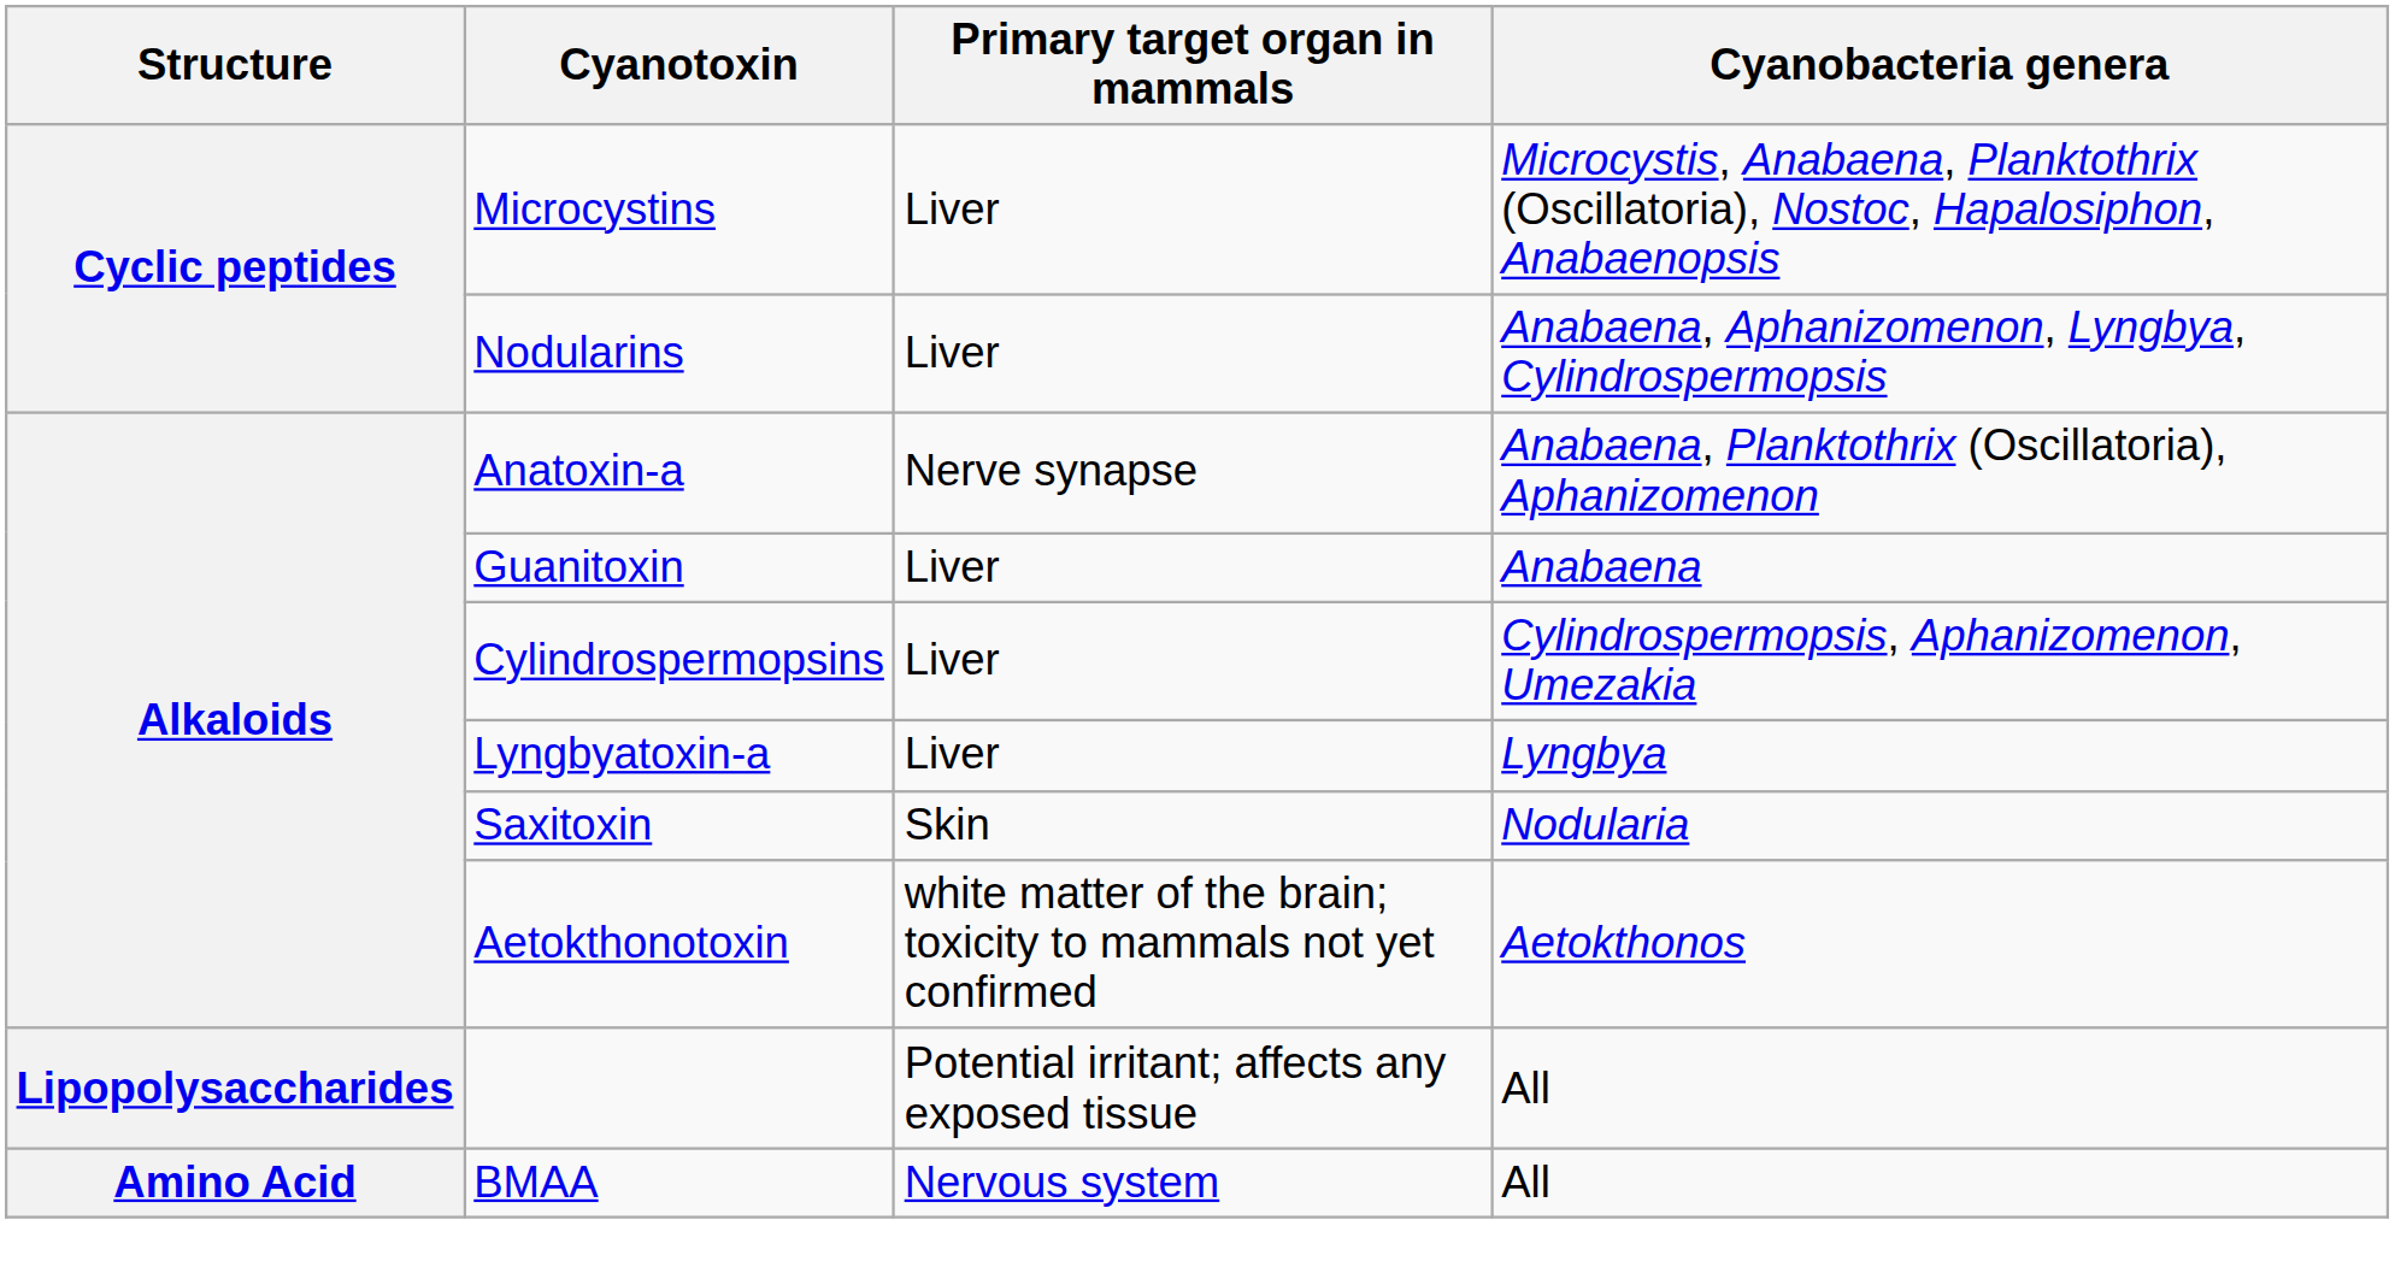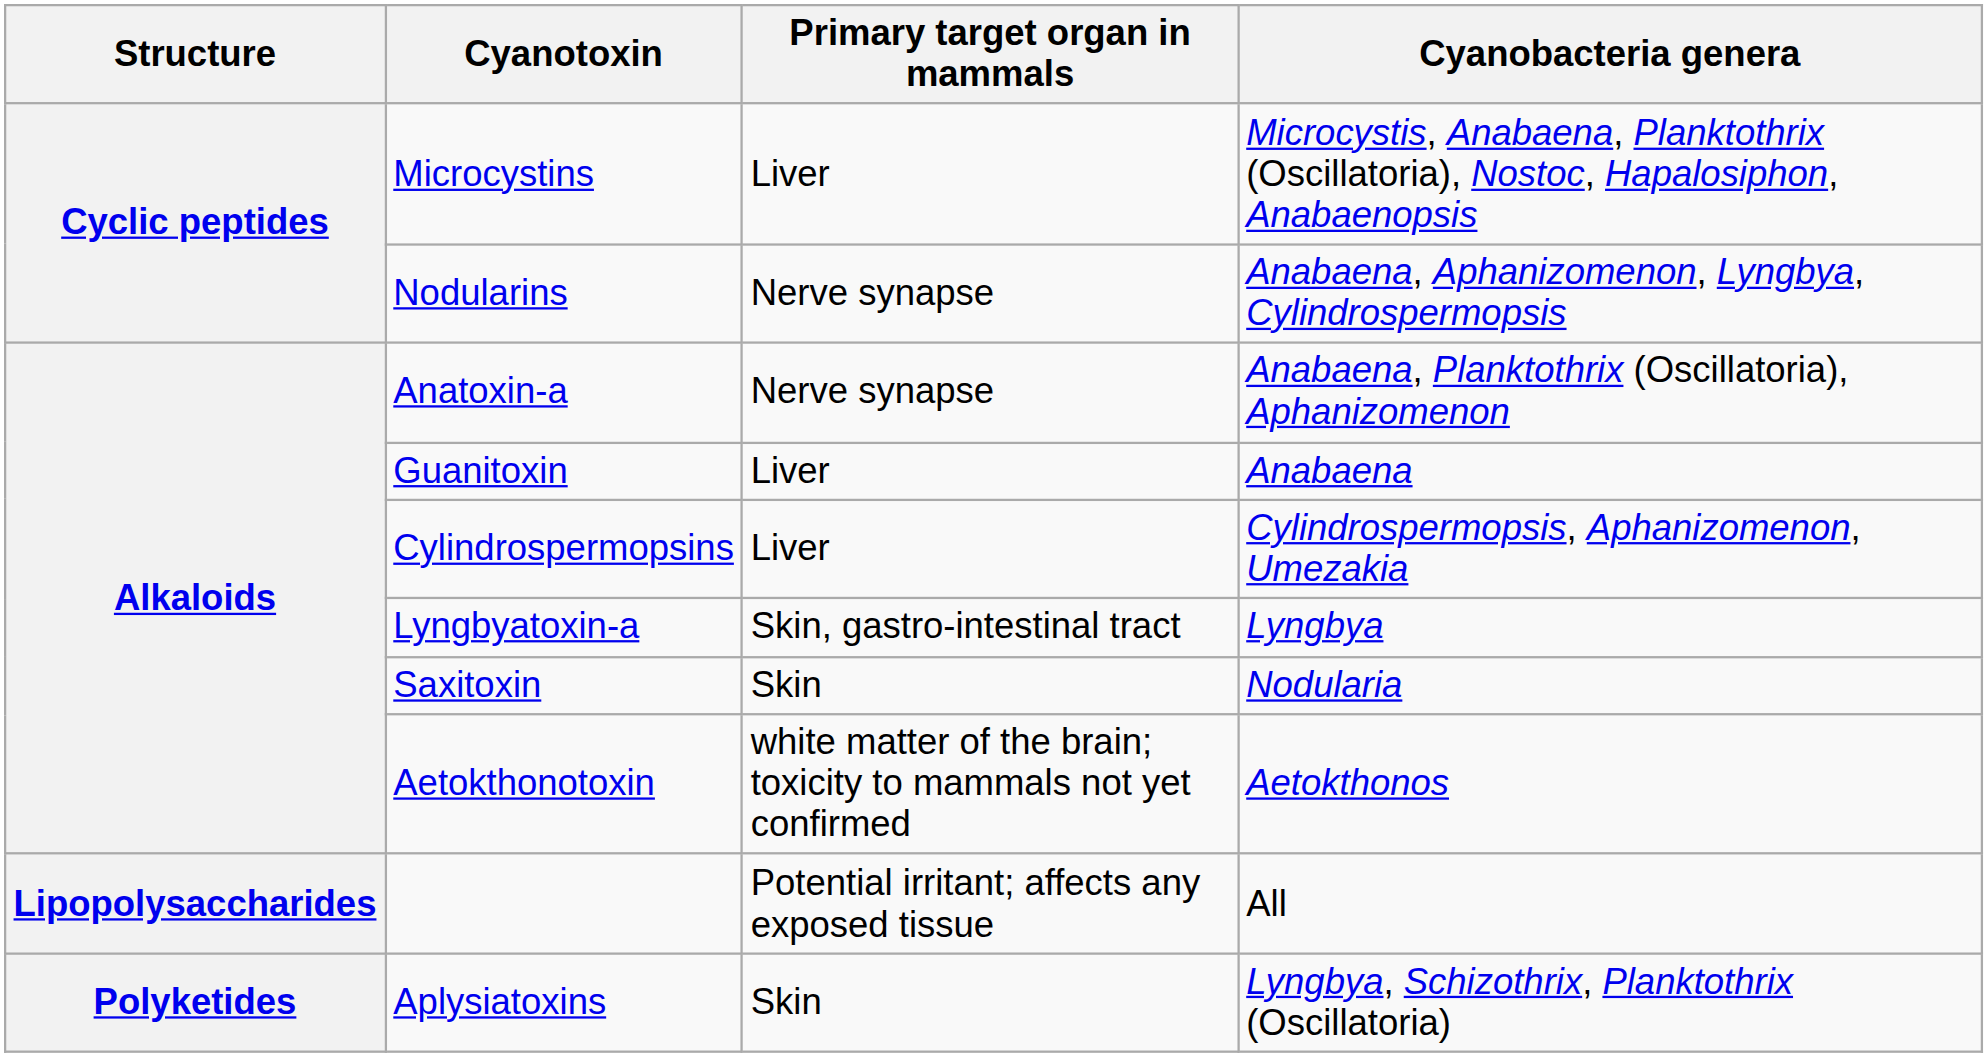 <table class="wikitable">
 <tr>
 <th>Structure</th>
 <th>Cyanotoxin</th>
 <th>Primary target organ in mammals</th>
 <th>Cyanobacteria genera</th>
 </tr>
 <tr>
 <th rowspan="2"><a href='#'>Cyclic peptides</a></th>
 <td><a href='#'>Microcystins</a></td>
 <td>Liver</td>
 <td><em><a href='#'>Microcystis</a></em>, <em><a href='#'>Anabaena</a></em>, <em><a href='#'>Planktothrix</a></em> (Oscillatoria), <em><a href='#'>Nostoc</a></em>, <em><a href='#'>Hapalosiphon</a></em>, <em><a href='#'>Anabaenopsis</a></em></td>
 </tr>
 <tr>
 <td><a href='#'>Nodularins</a></td>
-<td>Liver</td>
+<td>Nerve synapse</td>
 <td><em><a href='#'>Anabaena</a></em>, <em><a href='#'>Aphanizomenon</a></em>, <em><a href='#'>Lyngbya</a></em>, <em><a href='#'>Cylindrospermopsis</a></em></td>
 </tr>
 <tr>
 <th rowspan="6"><a href='#'>Alkaloids</a></th>
 <td><a href='#'>Anatoxin-a</a></td>
 <td>Nerve synapse</td>
 <td><em><a href='#'>Anabaena</a></em>, <em><a href='#'>Planktothrix</a></em> (Oscillatoria), <em><a href='#'>Aphanizomenon</a></em></td>
 </tr>
 <tr>
 <td><a href='#'>Guanitoxin</a></td>
 <td>Liver</td>
 <td><em><a href='#'>Anabaena</a></em></td>
 </tr>
 <tr>
 <td><a href='#'>Cylindrospermopsins</a></td>
 <td>Liver</td>
 <td><em><a href='#'>Cylindrospermopsis</a></em>, <em><a href='#'>Aphanizomenon</a></em>, <em><a href='#'>Umezakia</a></em></td>
 </tr>
 <tr>
 <td><a href='#'>Lyngbyatoxin-a</a></td>
-<td>Liver</td>
+<td>Skin, gastro-intestinal tract</td>
 <td><em><a href='#'>Lyngbya</a></em></td>
 </tr>
 <tr>
 <td><a href='#'>Saxitoxin</a></td>
 <td>Skin</td>
 <td><em><a href='#'>Nodularia</a></em></td>
 </tr>
 <tr>
 <td><a href='#'>Aetokthonotoxin</a></td>
 <td>white matter of the brain; toxicity to mammals not yet confirmed</td>
 <td><em><a href='#'>Aetokthonos</a></em></td>
 </tr>
 <tr>
 <th rowspan="1"><a href='#'>Lipopolysaccharides</a></th>
 <td></td>
 <td>Potential irritant; affects any exposed tissue</td>
 <td>All</td>
 </tr>
 <tr>
-<th><a href='#'>Amino Acid</a></th>
-<td><a href='#'>BMAA</a></td>
-<td><a href='#'>Nervous system</a></td>
-<td>All</td>
+<th><a href='#'>Polyketides</a></th>
+<td><a href='#'>Aplysiatoxins</a></td>
+<td>Skin</td>
+<td><em><a href='#'>Lyngbya</a></em>, <em><a href='#'>Schizothrix</a></em>, <em><a href='#'>Planktothrix</a></em> (Oscillatoria)</td>
 </tr>
 </table>
